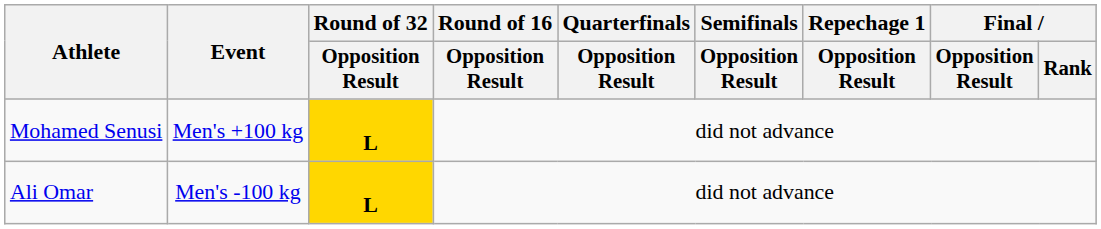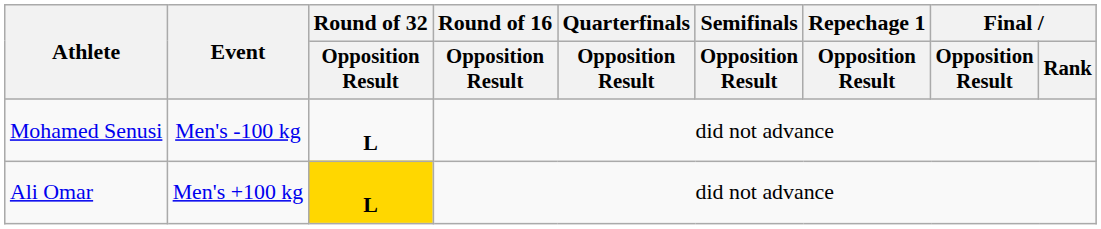 <table class="wikitable" style="font-size:90%">
 <tr>
 <th rowspan="2">Athlete</th>
 <th rowspan="2">Event</th>
 <th>Round of 32</th>
 <th>Round of 16</th>
 <th>Quarterfinals</th>
 <th>Semifinals</th>
 <th>Repechage 1</th>
 <th colspan=2>Final / </th>
 </tr>
 <tr style="font-size:95%">
 <th>Opposition<br>Result</th>
 <th>Opposition<br>Result</th>
 <th>Opposition<br>Result</th>
 <th>Opposition<br>Result</th>
 <th>Opposition<br>Result</th>
 <th>Opposition<br>Result</th>
 <th>Rank</th>
 </tr>
 <tr align=center>
 <td align=left><a href='#'>Mohamed Senusi</a></td>
+<td><a href='#'>Men's -100 kg</a></td>
+<td><br><strong>L</strong></td>
+<td colspan=6>did not advance</td>
+</tr>
+<tr align=center>
+<td align=left><a href='#'>Ali Omar</a></td>
 <td><a href='#'>Men's +100 kg</a></td>
 <td style="background: gold;"><br><strong>L</strong></td>
 <td colspan=6>did not advance</td>
 </tr>
-<tr align=center>
-<td align=left><a href='#'>Ali Omar</a></td>
-<td><a href='#'>Men's -100 kg</a></td>
-<td style="background: gold;"><br><strong>L</strong></td>
-<td colspan=6>did not advance</td>
-</tr>
 </table>
